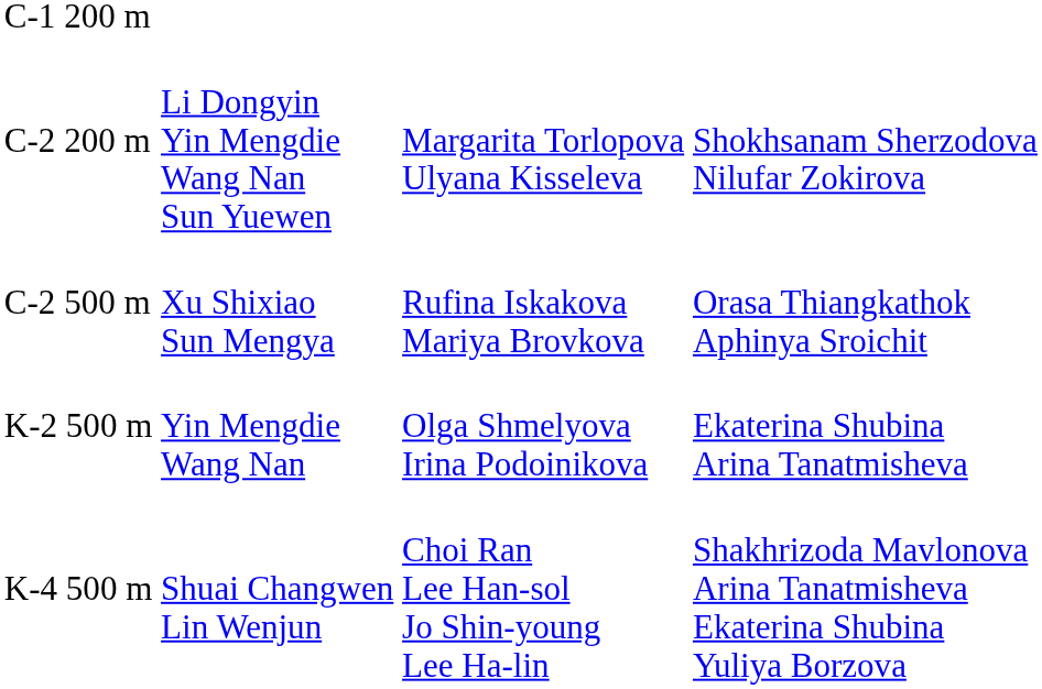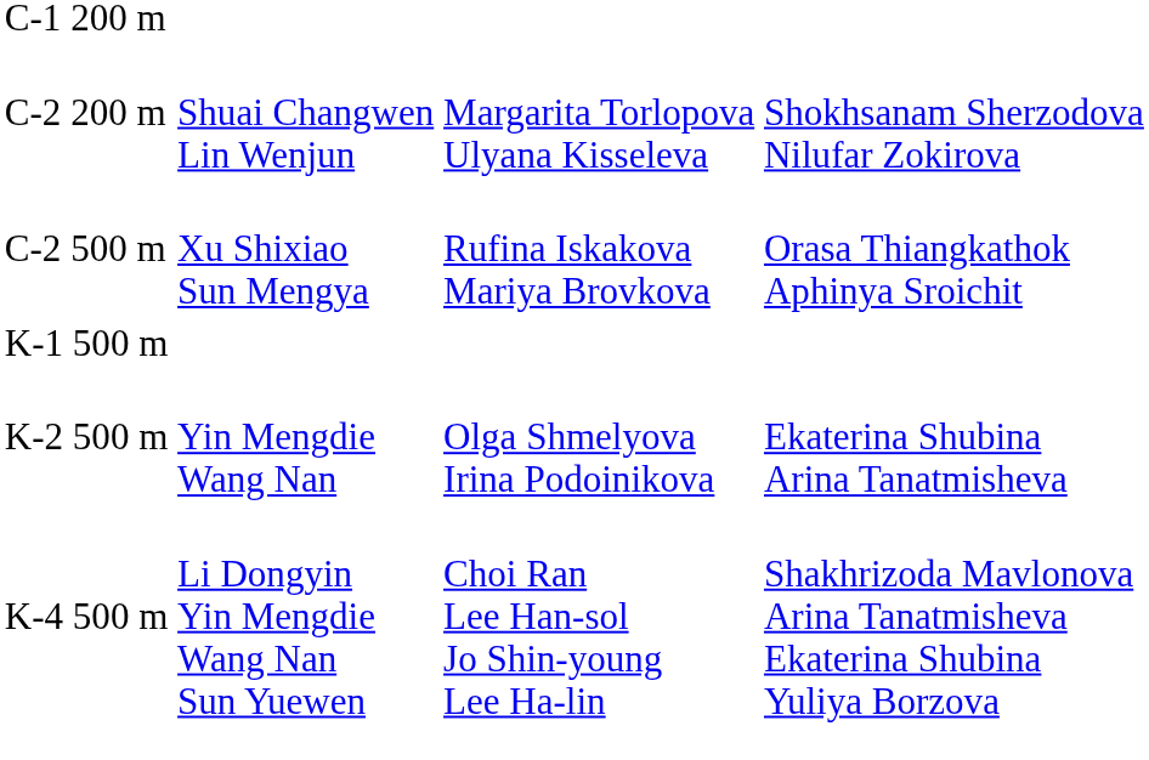 <table>
 <tr>
 <td>C-1 200 m<br></td>
 <td></td>
 <td></td>
 <td></td>
 </tr>
 <tr>
 <td>C-2 200 m<br></td>
-<td><br><a href='#'>Li Dongyin</a><br><a href='#'>Yin Mengdie</a><br><a href='#'>Wang Nan</a><br><a href='#'>Sun Yuewen</a></td>
+<td><br><a href='#'>Shuai Changwen</a><br><a href='#'>Lin Wenjun</a></td>
 <td><br><a href='#'>Margarita Torlopova</a><br><a href='#'>Ulyana Kisseleva</a></td>
 <td><br><a href='#'>Shokhsanam Sherzodova</a><br><a href='#'>Nilufar Zokirova</a></td>
 </tr>
 <tr>
 <td>C-2 500 m<br></td>
 <td><br><a href='#'>Xu Shixiao</a><br><a href='#'>Sun Mengya</a></td>
 <td><br><a href='#'>Rufina Iskakova</a><br><a href='#'>Mariya Brovkova</a></td>
 <td><br><a href='#'>Orasa Thiangkathok</a><br><a href='#'>Aphinya Sroichit</a></td>
 </tr>
 <tr>
+<td>K-1 500 m<br></td>
+<td></td>
+<td></td>
+<td></td>
+</tr>
+<tr>
 <td>K-2 500 m<br></td>
 <td><br><a href='#'>Yin Mengdie</a><br><a href='#'>Wang Nan</a></td>
 <td><br><a href='#'>Olga Shmelyova</a><br><a href='#'>Irina Podoinikova</a></td>
 <td><br><a href='#'>Ekaterina Shubina</a><br><a href='#'>Arina Tanatmisheva</a></td>
 </tr>
 <tr>
 <td>K-4 500 m<br></td>
-<td><br><a href='#'>Shuai Changwen</a><br><a href='#'>Lin Wenjun</a></td>
+<td><br><a href='#'>Li Dongyin</a><br><a href='#'>Yin Mengdie</a><br><a href='#'>Wang Nan</a><br><a href='#'>Sun Yuewen</a></td>
 <td><br><a href='#'>Choi Ran</a><br><a href='#'>Lee Han-sol</a><br><a href='#'>Jo Shin-young</a><br><a href='#'>Lee Ha-lin</a></td>
 <td><br><a href='#'>Shakhrizoda Mavlonova</a><br><a href='#'>Arina Tanatmisheva</a><br><a href='#'>Ekaterina Shubina</a><br><a href='#'>Yuliya Borzova</a></td>
 </tr>
 </table>
